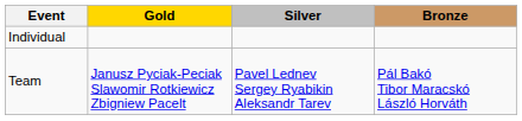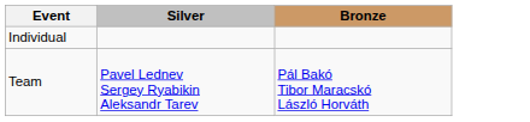 <table class="wikitable">
 <tr>
 <th width="100">Event</th>
-<th style="background-color:gold;" width="200"> Gold</th>
 <th style="background-color:silver;" width="200">Silver</th>
 <th style="background-color:#CC9966;" width="200"> Bronze</th>
 </tr>
 <tr>
 <td>Individual</td>
 <td></td>
 <td></td>
-<td></td>
 </tr>
 <tr>
 <td>Team</td>
-<td> <br><a href='#'>Janusz Pyciak-Peciak</a><br> <a href='#'>Slawomir Rotkiewicz</a><br> <a href='#'>Zbigniew Pacelt</a></td>
 <td> <br> <a href='#'>Pavel Lednev</a> <br> <a href='#'>Sergey Ryabikin</a><br> <a href='#'>Aleksandr Tarev</a></td>
 <td> <br> <a href='#'>Pál Bakó</a> <br> <a href='#'>Tibor Maracskó</a><br> <a href='#'>László Horváth</a></td>
 </tr>
 </table>
